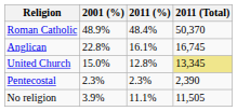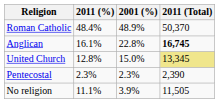 <table class="wikitable">
 <tr>
 <th>Religion</th>
+<th>2011 (%)</th>
 <th>2001 (%)</th>
-<th>2011 (%)</th>
 <th>2011 (Total)</th>
 </tr>
 <tr>
 <td><a href='#'>Roman Catholic</a></td>
+<td>48.4%</td>
 <td>48.9%</td>
-<td>48.4%</td>
 <td>50,370</td>
 </tr>
 <tr>
 <td><a href='#'>Anglican</a></td>
+<td>16.1%</td>
 <td>22.8%</td>
-<td>16.1%</td>
-<td>16,745</td>
+<td><strong>16,745</strong></td>
 </tr>
 <tr>
 <td><a href='#'>United Church</a></td>
+<td>12.8%</td>
 <td>15.0%</td>
-<td>12.8%</td>
 <td style="background: khaki;">13,345</td>
 </tr>
 <tr>
 <td><a href='#'>Pentecostal</a></td>
 <td>2.3%</td>
 <td>2.3%</td>
 <td>2,390</td>
 </tr>
 <tr>
 <td>No religion</td>
+<td>11.1%</td>
 <td>3.9%</td>
-<td>11.1%</td>
 <td>11,505</td>
 </tr>
 </table>
